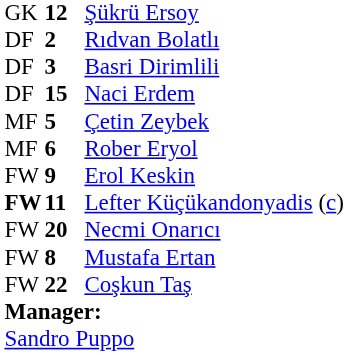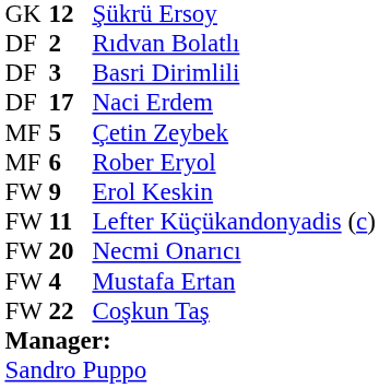 <table cellspacing="0" cellpadding="0" style="font-size:90%; margin:auto;">
 <tr>
 <th width="25"></th>
 <th width="25"></th>
 </tr>
 <tr>
 <td>GK</td>
 <td><strong>12</strong></td>
 <td><a href='#'>Şükrü Ersoy</a></td>
 </tr>
 <tr>
 <td>DF</td>
 <td><strong>2</strong></td>
 <td><a href='#'>Rıdvan Bolatlı</a></td>
 </tr>
 <tr>
 <td>DF</td>
 <td><strong>3</strong></td>
 <td><a href='#'>Basri Dirimlili</a></td>
 </tr>
 <tr>
 <td>DF</td>
-<td><strong>15</strong></td>
+<td><strong>17</strong></td>
 <td><a href='#'>Naci Erdem</a></td>
 </tr>
 <tr>
 <td>MF</td>
 <td><strong>5</strong></td>
 <td><a href='#'>Çetin Zeybek</a></td>
 </tr>
 <tr>
 <td>MF</td>
 <td><strong>6</strong></td>
 <td><a href='#'>Rober Eryol</a></td>
 </tr>
 <tr>
 <td>FW</td>
 <td><strong>9</strong></td>
 <td><a href='#'>Erol Keskin</a></td>
 </tr>
 <tr>
-<td><strong>FW</strong></td>
+<td>FW</td>
 <td><strong>11</strong></td>
 <td><a href='#'>Lefter Küçükandonyadis</a> (<a href='#'>c</a>)</td>
 </tr>
 <tr>
 <td>FW</td>
 <td><strong>20</strong></td>
 <td><a href='#'>Necmi Onarıcı</a></td>
 </tr>
 <tr>
 <td>FW</td>
-<td><strong>8</strong></td>
+<td><strong>4</strong></td>
 <td><a href='#'>Mustafa Ertan</a></td>
 </tr>
 <tr>
 <td>FW</td>
 <td><strong>22</strong></td>
 <td><a href='#'>Coşkun Taş</a></td>
 </tr>
 <tr>
 <td colspan=3><strong>Manager:</strong></td>
 </tr>
 <tr>
 <td colspan=4> <a href='#'>Sandro Puppo</a></td>
 </tr>
 </table>
